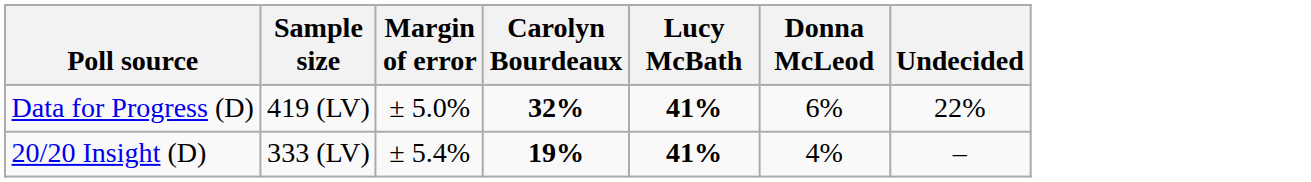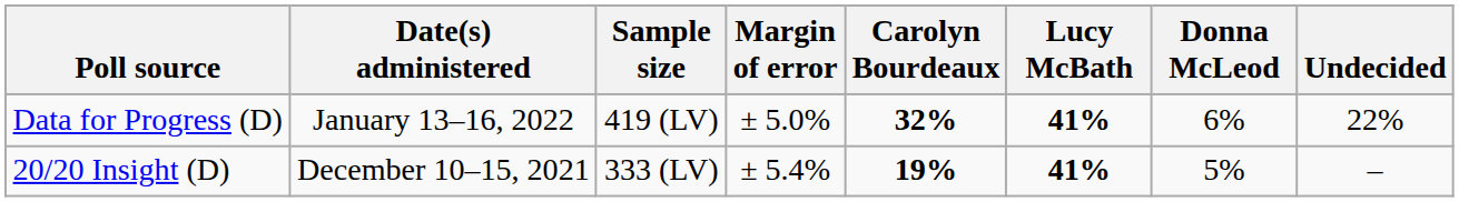 <table class="wikitable" style="font-size:90%;text-align:center;">
 <tr style="vertical-align:bottom">
 <th>Poll source</th>
+<th>Date(s)<br>administered</th>
 <th>Sample<br>size</th>
 <th>Margin<br>of error</th>
 <th style="width:60px;">Carolyn<br>Bourdeaux</th>
 <th style="width:60px;">Lucy<br>McBath</th>
 <th style="width:60px;">Donna<br>McLeod</th>
 <th>Undecided</th>
 </tr>
 <tr>
 <td style="text-align:left;"><a href='#'>Data for Progress</a> (D)</td>
+<td>January 13–16, 2022</td>
 <td>419 (LV)</td>
 <td>± 5.0%</td>
 <td><strong>32%</strong></td>
 <td><strong>41%</strong></td>
 <td>6%</td>
 <td>22%</td>
 </tr>
 <tr>
 <td style="text-align:left;"><a href='#'>20/20 Insight</a> (D)</td>
+<td>December 10–15, 2021</td>
 <td>333 (LV)</td>
 <td>± 5.4%</td>
 <td><strong>19%</strong></td>
 <td><strong>41%</strong></td>
-<td>4%</td>
+<td>5%</td>
 <td>–</td>
 </tr>
 </table>
